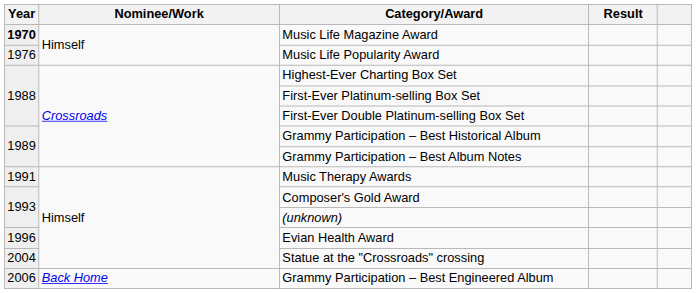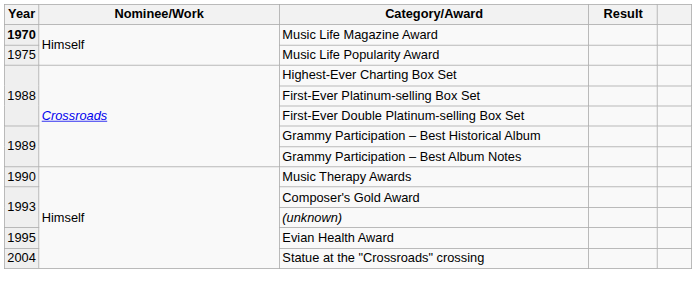 <table class="wikitable">
 <tr>
 <th width=5%>Year</th>
 <th width=35%>Nominee/Work</th>
 <th width=45%>Category/Award</th>
 <th width=10%>Result</th>
 <th width=5%></th>
 </tr>
 <tr>
 <td bgcolor="#efefef"><strong>1970</strong></td>
 <td rowspan="2">Himself</td>
 <td>Music Life Magazine Award</td>
 <td></td>
 <td style="text-align:center;"></td>
 </tr>
 <tr>
-<td bgcolor="#efefef">1976</td>
+<td bgcolor="#efefef">1975</td>
 <td>Music Life Popularity Award</td>
 <td></td>
 <td style="text-align:center;"></td>
 </tr>
 <tr>
 <td rowspan="3" bgcolor="#efefef">1988</td>
 <td rowspan="5"><em><a href='#'>Crossroads</a></em></td>
 <td>Highest-Ever Charting Box Set</td>
 <td></td>
 <td align="center"></td>
 </tr>
 <tr>
 <td>First-Ever Platinum-selling Box Set</td>
 <td></td>
 <td align="center"></td>
 </tr>
 <tr>
 <td>First-Ever Double Platinum-selling Box Set</td>
 <td></td>
 <td align="center"></td>
 </tr>
 <tr>
 <td rowspan="2" bgcolor="#efefef">1989</td>
 <td>Grammy Participation – Best Historical Album</td>
 <td></td>
 <td style="text-align:center;"></td>
 </tr>
 <tr>
 <td>Grammy Participation – Best Album Notes</td>
 <td></td>
 <td style="text-align:center;"></td>
 </tr>
 <tr>
-<td bgcolor="#efefef">1991</td>
+<td bgcolor="#efefef">1990</td>
 <td rowspan="5">Himself</td>
 <td>Music Therapy Awards</td>
 <td></td>
 <td style="text-align:center;"></td>
 </tr>
 <tr>
 <td rowspan="2" bgcolor="#efefef">1993</td>
 <td>Composer's Gold Award</td>
 <td></td>
 <td style="text-align:center;"></td>
 </tr>
 <tr>
 <td><em>(unknown)</em></td>
 <td></td>
 <td style="text-align:center;"></td>
 </tr>
 <tr>
-<td bgcolor="#efefef">1996</td>
+<td bgcolor="#efefef">1995</td>
 <td>Evian Health Award</td>
 <td></td>
 <td style="text-align:center;"></td>
 </tr>
 <tr>
 <td bgcolor="#efefef">2004</td>
 <td>Statue at the "Crossroads" crossing</td>
 <td></td>
 <td style="text-align:center;"></td>
 </tr>
-<tr>
-<td bgcolor="#efefef">2006</td>
-<td><em><a href='#'>Back Home</a></em></td>
-<td>Grammy Participation – Best Engineered Album</td>
-<td></td>
-<td style="text-align:center;"></td>
-</tr>
 </table>
